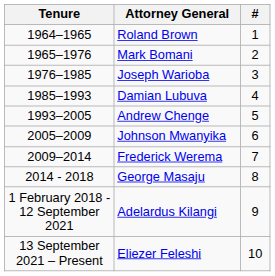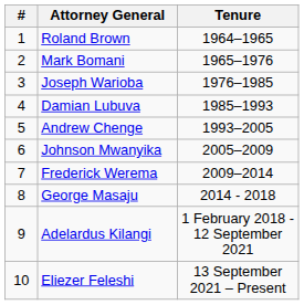 <table class="wikitable" style="text-align:center">
 <tr>
+<th width="30px">#</th>
+<th width="150px">Attorney General</th>
 <th width="130px">Tenure</th>
-<th width="150px">Attorney General</th>
-<th width="30px">#</th>
 </tr>
 <tr>
+<td>1</td>
+<td align=left><a href='#'>Roland Brown</a></td>
 <td>1964–1965</td>
-<td align=left><a href='#'>Roland Brown</a></td>
-<td>1</td>
 </tr>
 <tr>
+<td>2</td>
+<td align=left><a href='#'>Mark Bomani</a></td>
 <td>1965–1976</td>
-<td align=left><a href='#'>Mark Bomani</a></td>
-<td>2</td>
 </tr>
 <tr>
+<td>3</td>
+<td align=left><a href='#'>Joseph Warioba</a></td>
 <td>1976–1985</td>
-<td align=left><a href='#'>Joseph Warioba</a></td>
-<td>3</td>
 </tr>
 <tr>
+<td>4</td>
+<td align=left><a href='#'>Damian Lubuva</a></td>
 <td>1985–1993</td>
-<td align=left><a href='#'>Damian Lubuva</a></td>
-<td>4</td>
 </tr>
 <tr>
+<td>5</td>
+<td align=left><a href='#'>Andrew Chenge</a></td>
 <td>1993–2005</td>
-<td align=left><a href='#'>Andrew Chenge</a></td>
-<td>5</td>
 </tr>
 <tr>
+<td>6</td>
+<td align=left><a href='#'>Johnson Mwanyika</a></td>
 <td>2005–2009</td>
-<td align=left><a href='#'>Johnson Mwanyika</a></td>
-<td>6</td>
 </tr>
 <tr>
+<td>7</td>
+<td align=left><a href='#'>Frederick Werema</a></td>
 <td>2009–2014</td>
-<td align=left><a href='#'>Frederick Werema</a></td>
-<td>7</td>
 </tr>
 <tr>
+<td>8</td>
+<td align=left><a href='#'>George Masaju</a></td>
 <td>2014 - 2018</td>
-<td align=left><a href='#'>George Masaju</a></td>
-<td>8</td>
 </tr>
 <tr>
+<td>9</td>
+<td align=left><a href='#'>Adelardus Kilangi</a></td>
 <td>1 February 2018 - 12 September 2021</td>
-<td align=left><a href='#'>Adelardus Kilangi</a></td>
-<td>9</td>
 </tr>
 <tr>
+<td>10</td>
+<td align=left><a href='#'>Eliezer Feleshi</a></td>
 <td>13 September 2021 – Present</td>
-<td align=left><a href='#'>Eliezer Feleshi</a></td>
-<td>10</td>
 </tr>
 </table>
